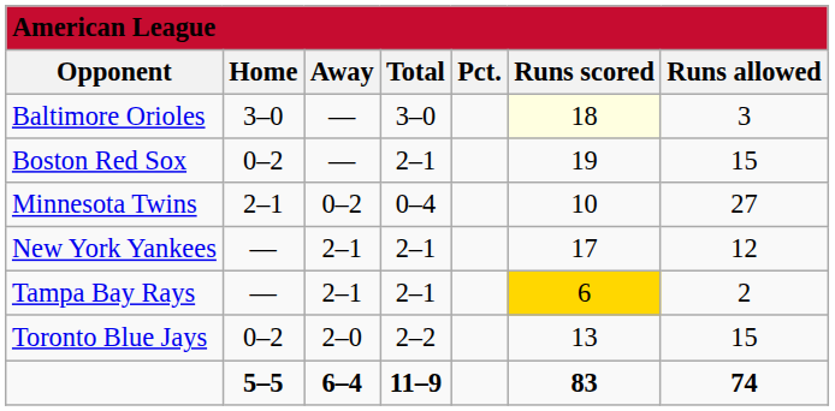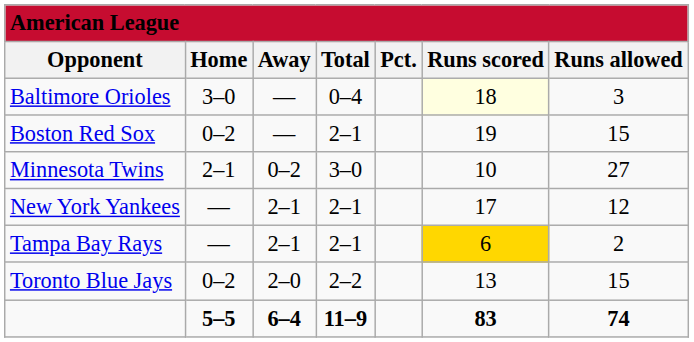 <table class="wikitable" style="font-size: 95%; text-align: center">
 <tr>
 <td colspan="7" style="text-align:left; background:#c60c30"><span> <strong>American League</strong> </span></td>
 </tr>
 <tr>
 <th>Opponent</th>
 <th>Home</th>
 <th>Away</th>
 <th>Total</th>
 <th>Pct.</th>
 <th>Runs scored</th>
 <th>Runs allowed</th>
 </tr>
 <tr>
 <td style="text-align:left"><a href='#'>Baltimore Orioles</a></td>
 <td>3–0</td>
 <td>—</td>
-<td>3–0</td>
+<td>0–4</td>
 <td></td>
 <td style="background: lightyellow;">18</td>
 <td>3</td>
 </tr>
 <tr>
 <td style="text-align:left"><a href='#'>Boston Red Sox</a></td>
 <td>0–2</td>
 <td>—</td>
 <td>2–1</td>
 <td></td>
 <td>19</td>
 <td>15</td>
 </tr>
 <tr>
 <td style="text-align:left"><a href='#'>Minnesota Twins</a></td>
 <td>2–1</td>
 <td>0–2</td>
-<td>0–4</td>
+<td>3–0</td>
 <td></td>
 <td>10</td>
 <td>27</td>
 </tr>
 <tr>
 <td style="text-align:left"><a href='#'>New York Yankees</a></td>
 <td>—</td>
 <td>2–1</td>
 <td>2–1</td>
 <td></td>
 <td>17</td>
 <td>12</td>
 </tr>
 <tr>
 <td style="text-align:left"><a href='#'>Tampa Bay Rays</a></td>
 <td>—</td>
 <td>2–1</td>
 <td>2–1</td>
 <td></td>
 <td style="background: gold;">6</td>
 <td>2</td>
 </tr>
 <tr>
 <td style="text-align:left"><a href='#'>Toronto Blue Jays</a></td>
 <td>0–2</td>
 <td>2–0</td>
 <td>2–2</td>
 <td></td>
 <td>13</td>
 <td>15</td>
 </tr>
 <tr style="font-weight:bold">
 <td></td>
 <td>5–5</td>
 <td>6–4</td>
 <td>11–9</td>
 <td></td>
 <td>83</td>
 <td>74</td>
 </tr>
 </table>
